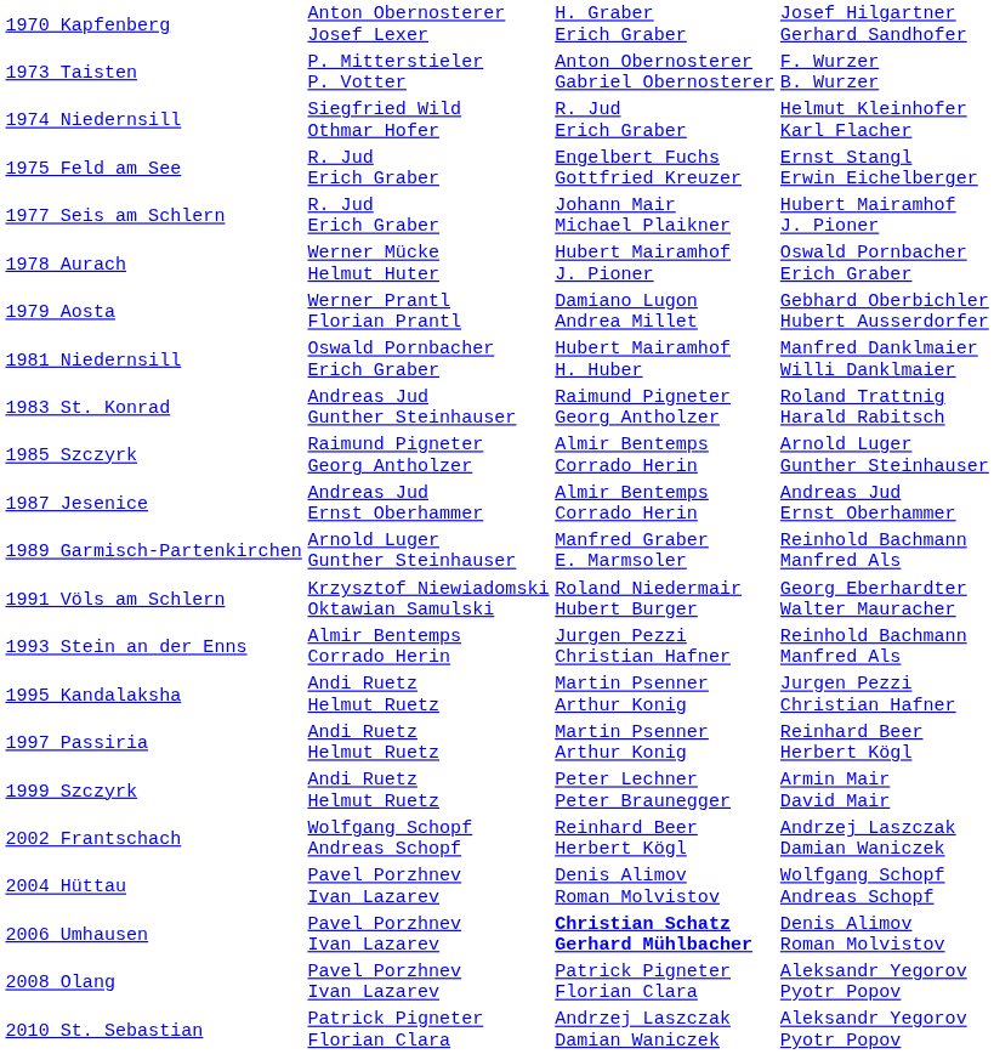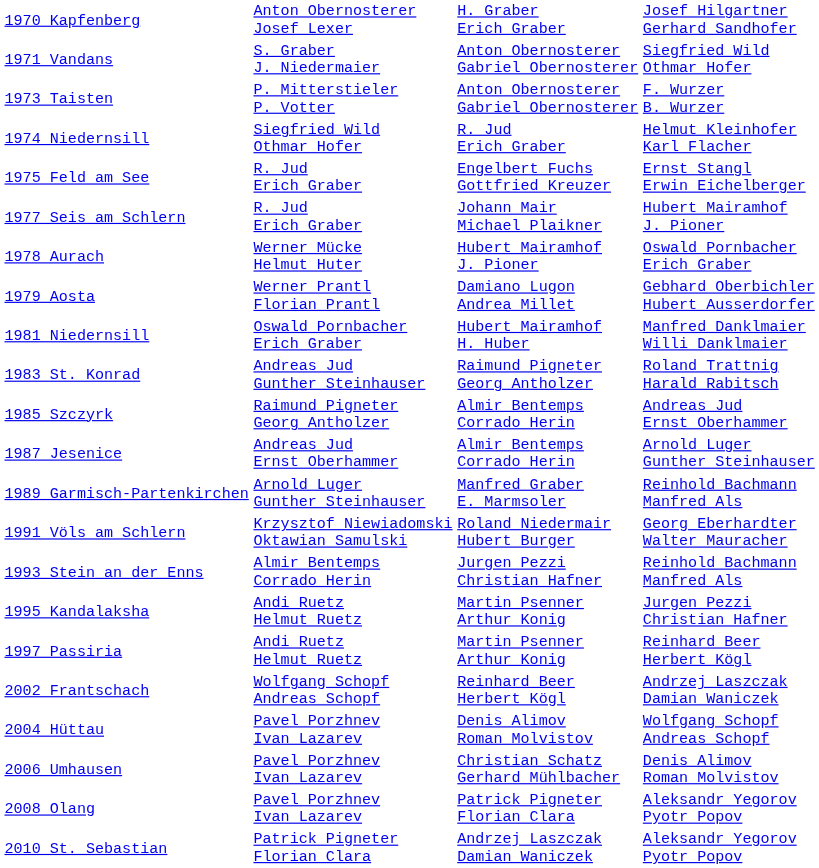 <table>
 <tr>
 <td><a href='#'>1970 Kapfenberg</a></td>
 <td><a href='#'>Anton Obernosterer</a><br><a href='#'>Josef Lexer</a><br></td>
 <td><a href='#'>H. Graber</a><br><a href='#'>Erich Graber</a><br></td>
 <td><a href='#'>Josef Hilgartner</a><br><a href='#'>Gerhard Sandhofer</a><br></td>
+</tr>
+<tr>
+<td><a href='#'>1971 Vandans</a></td>
+<td><a href='#'>S. Graber</a><br><a href='#'>J. Niedermaier</a><br></td>
+<td><a href='#'>Anton Obernosterer</a><br><a href='#'>Gabriel Obernosterer</a><br></td>
+<td><a href='#'>Siegfried Wild</a><br><a href='#'>Othmar Hofer</a><br></td>
 </tr>
 <tr>
 <td><a href='#'>1973 Taisten</a></td>
 <td><a href='#'>P. Mitterstieler</a><br><a href='#'>P. Votter</a><br></td>
 <td><a href='#'>Anton Obernosterer</a><br><a href='#'>Gabriel Obernosterer</a><br></td>
 <td><a href='#'>F. Wurzer</a><br><a href='#'>B. Wurzer</a><br></td>
 </tr>
 <tr>
 <td><a href='#'>1974 Niedernsill</a></td>
 <td><a href='#'>Siegfried Wild</a><br><a href='#'>Othmar Hofer</a><br></td>
 <td><a href='#'>R. Jud</a><br><a href='#'>Erich Graber</a><br></td>
 <td><a href='#'>Helmut Kleinhofer</a><br><a href='#'>Karl Flacher</a><br></td>
 </tr>
 <tr>
 <td><a href='#'>1975 Feld am See</a></td>
 <td><a href='#'>R. Jud</a><br><a href='#'>Erich Graber</a><br></td>
 <td><a href='#'>Engelbert Fuchs</a><br><a href='#'>Gottfried Kreuzer</a><br></td>
 <td><a href='#'>Ernst Stangl</a><br><a href='#'>Erwin Eichelberger</a><br></td>
 </tr>
 <tr>
 <td><a href='#'>1977 Seis am Schlern</a></td>
 <td><a href='#'>R. Jud</a><br><a href='#'>Erich Graber</a><br></td>
 <td><a href='#'>Johann Mair</a><br><a href='#'>Michael Plaikner</a><br></td>
 <td><a href='#'>Hubert Mairamhof</a><br><a href='#'>J. Pioner</a><br></td>
 </tr>
 <tr>
 <td><a href='#'>1978 Aurach</a></td>
 <td><a href='#'>Werner Mücke</a><br><a href='#'>Helmut Huter</a><br></td>
 <td><a href='#'>Hubert Mairamhof</a><br><a href='#'>J. Pioner</a><br></td>
 <td><a href='#'>Oswald Pornbacher</a><br><a href='#'>Erich Graber</a><br></td>
 </tr>
 <tr>
 <td><a href='#'>1979 Aosta</a></td>
 <td><a href='#'>Werner Prantl</a><br><a href='#'>Florian Prantl</a><br></td>
 <td><a href='#'>Damiano Lugon</a><br><a href='#'>Andrea Millet</a><br></td>
 <td><a href='#'>Gebhard Oberbichler</a><br><a href='#'>Hubert Ausserdorfer</a><br></td>
 </tr>
 <tr>
 <td><a href='#'>1981 Niedernsill</a></td>
 <td><a href='#'>Oswald Pornbacher</a><br><a href='#'>Erich Graber</a><br></td>
 <td><a href='#'>Hubert Mairamhof</a><br><a href='#'>H. Huber</a><br></td>
 <td><a href='#'>Manfred Danklmaier</a><br><a href='#'>Willi Danklmaier</a><br></td>
 </tr>
 <tr>
 <td><a href='#'>1983 St. Konrad</a></td>
 <td><a href='#'>Andreas Jud</a><br><a href='#'>Gunther Steinhauser</a><br></td>
 <td><a href='#'>Raimund Pigneter</a><br><a href='#'>Georg Antholzer</a><br></td>
 <td><a href='#'>Roland Trattnig</a><br><a href='#'>Harald Rabitsch</a><br></td>
 </tr>
 <tr>
 <td><a href='#'>1985 Szczyrk</a></td>
 <td><a href='#'>Raimund Pigneter</a><br><a href='#'>Georg Antholzer</a><br></td>
 <td><a href='#'>Almir Bentemps</a><br><a href='#'>Corrado Herin</a><br></td>
-<td><a href='#'>Arnold Luger</a><br><a href='#'>Gunther Steinhauser</a><br></td>
+<td><a href='#'>Andreas Jud</a><br><a href='#'>Ernst Oberhammer</a><br></td>
 </tr>
 <tr>
 <td><a href='#'>1987 Jesenice</a></td>
 <td><a href='#'>Andreas Jud</a><br><a href='#'>Ernst Oberhammer</a><br></td>
 <td><a href='#'>Almir Bentemps</a><br><a href='#'>Corrado Herin</a><br></td>
-<td><a href='#'>Andreas Jud</a><br><a href='#'>Ernst Oberhammer</a><br></td>
+<td><a href='#'>Arnold Luger</a><br><a href='#'>Gunther Steinhauser</a><br></td>
 </tr>
 <tr>
 <td><a href='#'>1989 Garmisch-Partenkirchen</a></td>
 <td><a href='#'>Arnold Luger</a><br><a href='#'>Gunther Steinhauser</a><br></td>
 <td><a href='#'>Manfred Graber</a><br><a href='#'>E. Marmsoler</a><br></td>
 <td><a href='#'>Reinhold Bachmann</a><br><a href='#'>Manfred Als</a><br></td>
 </tr>
 <tr>
 <td><a href='#'>1991 Völs am Schlern</a></td>
 <td><a href='#'>Krzysztof Niewiadomski</a><br><a href='#'>Oktawian Samulski</a><br></td>
 <td><a href='#'>Roland Niedermair</a><br><a href='#'>Hubert Burger</a><br></td>
 <td><a href='#'>Georg Eberhardter</a><br><a href='#'>Walter Mauracher</a><br></td>
 </tr>
 <tr>
 <td><a href='#'>1993 Stein an der Enns</a></td>
 <td><a href='#'>Almir Bentemps</a><br><a href='#'>Corrado Herin</a><br></td>
 <td><a href='#'>Jurgen Pezzi</a><br><a href='#'>Christian Hafner</a><br></td>
 <td><a href='#'>Reinhold Bachmann</a><br><a href='#'>Manfred Als</a><br></td>
 </tr>
 <tr>
 <td><a href='#'>1995 Kandalaksha</a></td>
 <td><a href='#'>Andi Ruetz</a><br><a href='#'>Helmut Ruetz</a><br></td>
 <td><a href='#'>Martin Psenner</a><br><a href='#'>Arthur Konig</a><br></td>
 <td><a href='#'>Jurgen Pezzi</a><br><a href='#'>Christian Hafner</a><br></td>
 </tr>
 <tr>
 <td><a href='#'>1997 Passiria</a></td>
 <td><a href='#'>Andi Ruetz</a><br><a href='#'>Helmut Ruetz</a><br></td>
 <td><a href='#'>Martin Psenner</a><br><a href='#'>Arthur Konig</a><br></td>
 <td><a href='#'>Reinhard Beer</a><br><a href='#'>Herbert Kögl</a><br></td>
 </tr>
 <tr>
-<td><a href='#'>1999 Szczyrk</a></td>
-<td><a href='#'>Andi Ruetz</a><br><a href='#'>Helmut Ruetz</a><br></td>
-<td><a href='#'>Peter Lechner</a><br><a href='#'>Peter Braunegger</a><br></td>
-<td><a href='#'>Armin Mair</a><br><a href='#'>David Mair</a><br></td>
-</tr>
-<tr>
 <td><a href='#'>2002 Frantschach</a></td>
 <td><a href='#'>Wolfgang Schopf</a><br><a href='#'>Andreas Schopf</a><br></td>
 <td><a href='#'>Reinhard Beer</a><br><a href='#'>Herbert Kögl</a><br></td>
 <td><a href='#'>Andrzej Laszczak</a><br><a href='#'>Damian Waniczek</a><br></td>
 </tr>
 <tr>
 <td><a href='#'>2004 Hüttau</a></td>
 <td><a href='#'>Pavel Porzhnev</a><br><a href='#'>Ivan Lazarev</a><br></td>
 <td><a href='#'>Denis Alimov</a><br><a href='#'>Roman Molvistov</a><br></td>
 <td><a href='#'>Wolfgang Schopf</a><br><a href='#'>Andreas Schopf</a><br></td>
 </tr>
 <tr>
 <td><a href='#'>2006 Umhausen</a></td>
 <td><a href='#'>Pavel Porzhnev</a><br><a href='#'>Ivan Lazarev</a><br></td>
-<td><strong><a href='#'>Christian Schatz</a><br><a href='#'>Gerhard Mühlbacher</a><br></strong></td>
+<td><a href='#'>Christian Schatz</a><br><a href='#'>Gerhard Mühlbacher</a><br></td>
 <td><a href='#'>Denis Alimov</a><br><a href='#'>Roman Molvistov</a><br></td>
 </tr>
 <tr>
 <td><a href='#'>2008 Olang</a></td>
 <td><a href='#'>Pavel Porzhnev</a><br><a href='#'>Ivan Lazarev</a><br></td>
 <td><a href='#'>Patrick Pigneter</a><br><a href='#'>Florian Clara</a><br></td>
 <td><a href='#'>Aleksandr Yegorov</a><br><a href='#'>Pyotr Popov</a><br></td>
 </tr>
 <tr>
 <td><a href='#'>2010 St. Sebastian</a></td>
 <td><a href='#'>Patrick Pigneter</a><br><a href='#'>Florian Clara</a><br></td>
 <td><a href='#'>Andrzej Laszczak</a><br><a href='#'>Damian Waniczek</a><br></td>
 <td><a href='#'>Aleksandr Yegorov</a><br><a href='#'>Pyotr Popov</a><br></td>
 </tr>
 </table>
